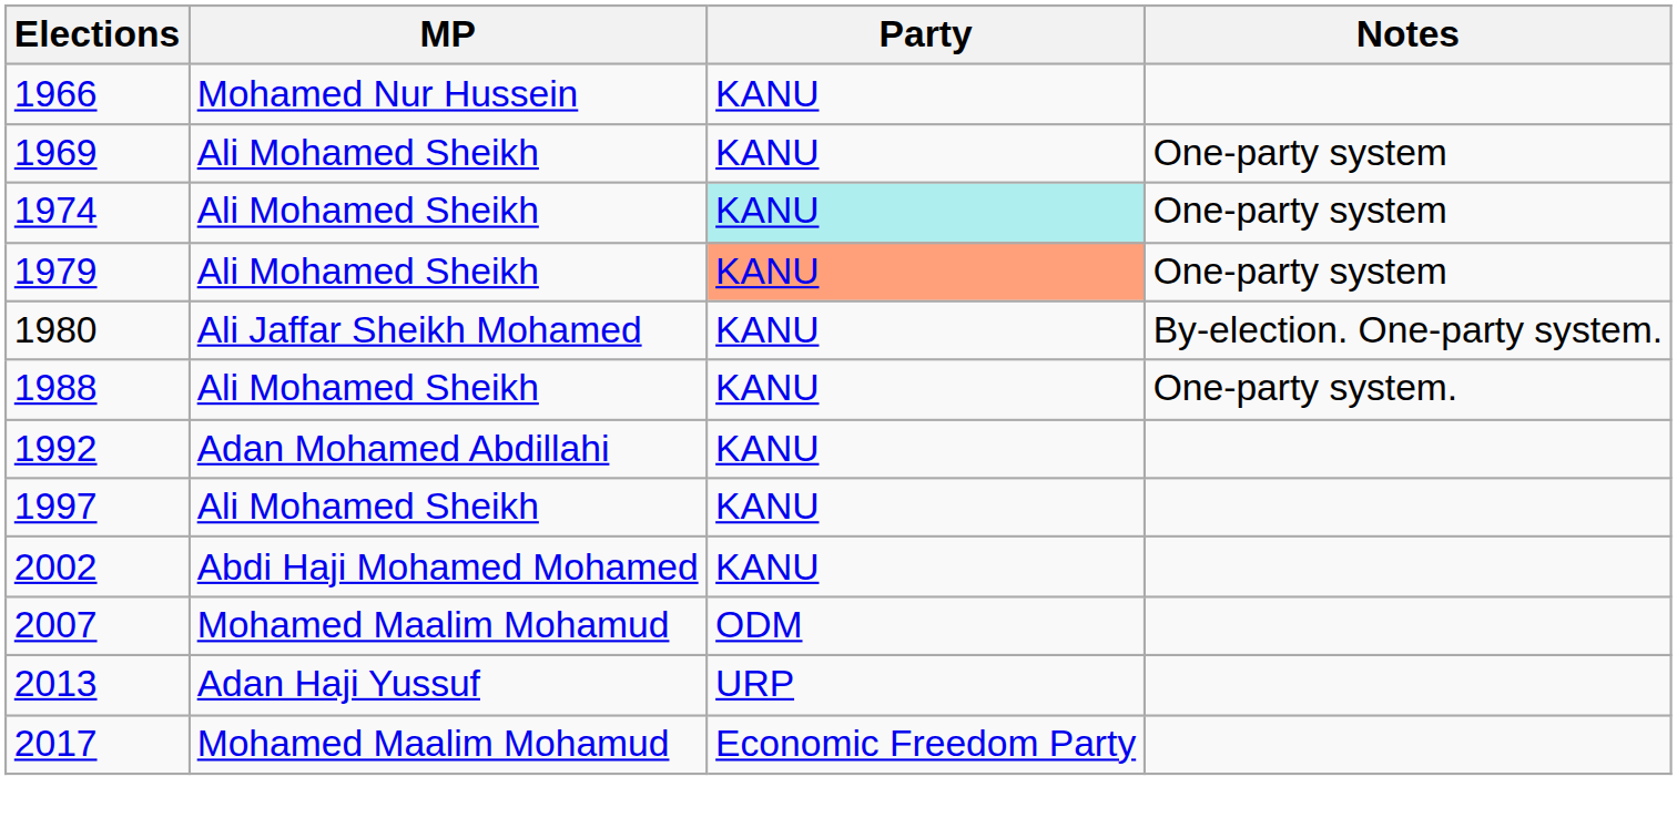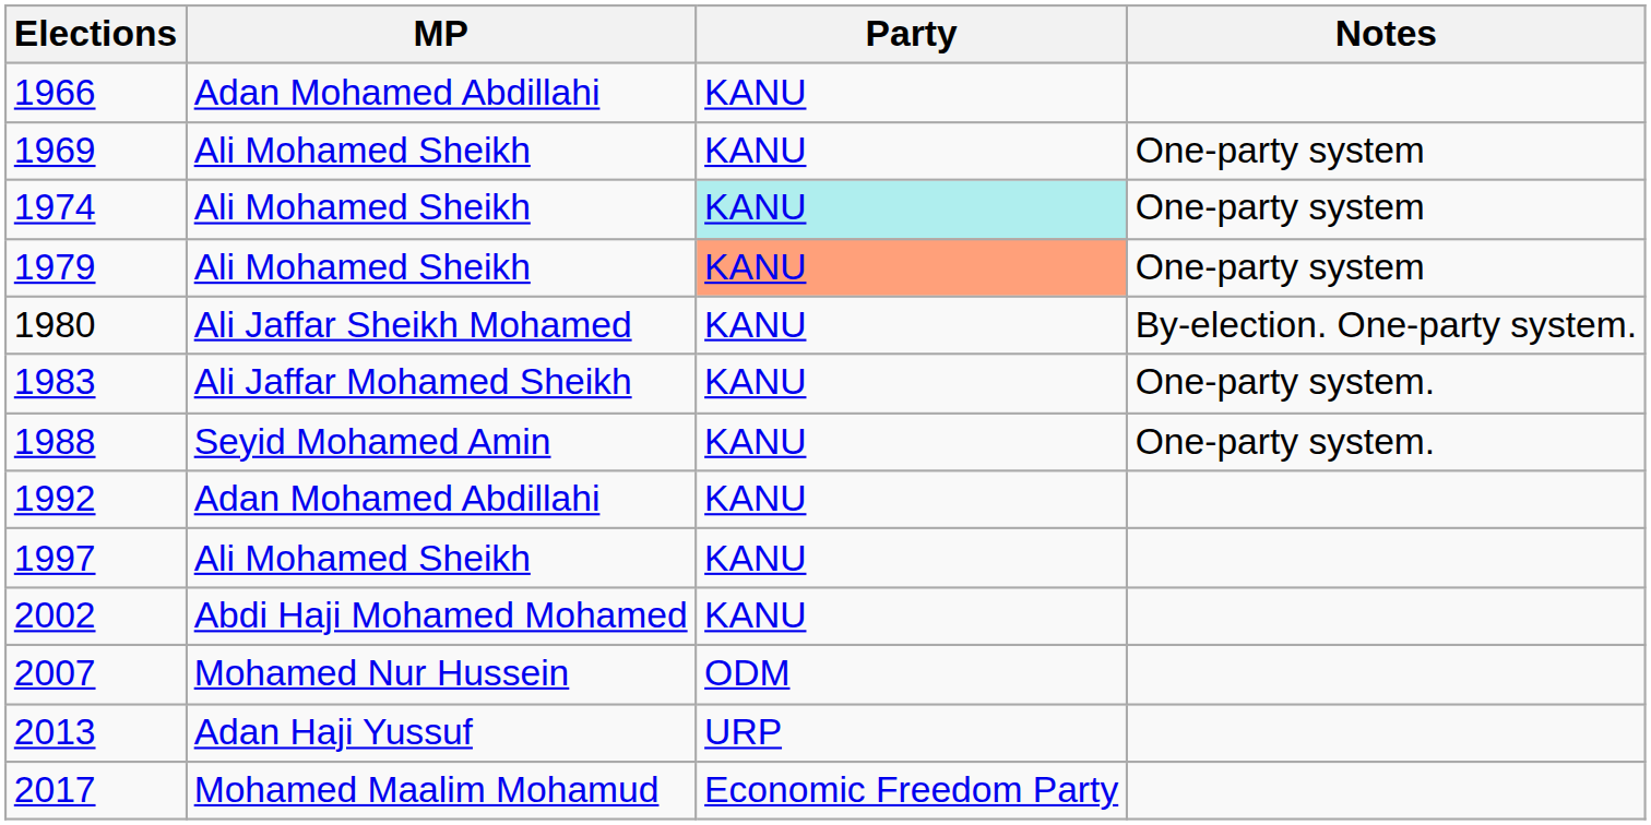 <table class="wikitable">
 <tr>
 <th>Elections</th>
 <th>MP </th>
 <th>Party</th>
 <th>Notes</th>
 </tr>
 <tr>
 <td><a href='#'>1966</a></td>
-<td><a href='#'>Mohamed Nur Hussein</a></td>
+<td><a href='#'>Adan Mohamed Abdillahi</a></td>
 <td><a href='#'>KANU</a></td>
 <td></td>
 </tr>
 <tr>
 <td><a href='#'>1969</a></td>
 <td><a href='#'>Ali Mohamed Sheikh</a></td>
 <td><a href='#'>KANU</a></td>
 <td>One-party system</td>
 </tr>
 <tr>
 <td><a href='#'>1974</a></td>
 <td><a href='#'>Ali Mohamed Sheikh</a></td>
 <td style="background: paleturquoise;"><a href='#'>KANU</a></td>
 <td>One-party system</td>
 </tr>
 <tr>
 <td><a href='#'>1979</a></td>
 <td><a href='#'>Ali Mohamed Sheikh</a></td>
 <td style="background: lightsalmon;"><a href='#'>KANU</a></td>
 <td>One-party system</td>
 </tr>
 <tr>
 <td>1980</td>
 <td><a href='#'>Ali Jaffar Sheikh Mohamed</a></td>
 <td><a href='#'>KANU</a></td>
 <td>By-election. One-party system.</td>
 </tr>
 <tr>
+<td><a href='#'>1983</a></td>
+<td><a href='#'>Ali Jaffar Mohamed Sheikh</a></td>
+<td><a href='#'>KANU</a></td>
+<td>One-party system.</td>
+</tr>
+<tr>
 <td><a href='#'>1988</a></td>
-<td><a href='#'>Ali Mohamed Sheikh</a></td>
+<td><a href='#'>Seyid Mohamed Amin</a></td>
 <td><a href='#'>KANU</a></td>
 <td>One-party system.</td>
 </tr>
 <tr>
 <td><a href='#'>1992</a></td>
 <td><a href='#'>Adan Mohamed Abdillahi</a></td>
 <td><a href='#'>KANU</a></td>
 <td></td>
 </tr>
 <tr>
 <td><a href='#'>1997</a></td>
 <td><a href='#'>Ali Mohamed Sheikh</a></td>
 <td><a href='#'>KANU</a></td>
 <td></td>
 </tr>
 <tr>
 <td><a href='#'>2002</a></td>
 <td><a href='#'>Abdi Haji Mohamed Mohamed</a></td>
 <td><a href='#'>KANU</a></td>
 <td></td>
 </tr>
 <tr>
 <td><a href='#'>2007</a></td>
-<td><a href='#'>Mohamed Maalim Mohamud</a></td>
+<td><a href='#'>Mohamed Nur Hussein</a></td>
 <td><a href='#'>ODM</a></td>
 <td></td>
 </tr>
 <tr>
 <td><a href='#'>2013</a></td>
 <td><a href='#'>Adan Haji Yussuf</a></td>
 <td><a href='#'>URP</a></td>
 <td></td>
 </tr>
 <tr>
 <td><a href='#'>2017</a></td>
 <td><a href='#'>Mohamed Maalim Mohamud</a></td>
 <td><a href='#'>Economic Freedom Party</a></td>
 <td></td>
 </tr>
 </table>
